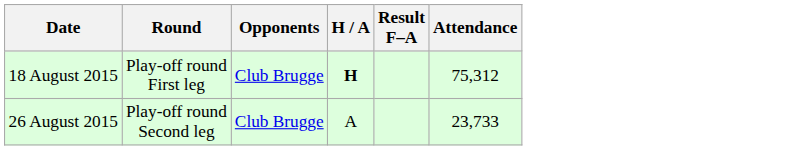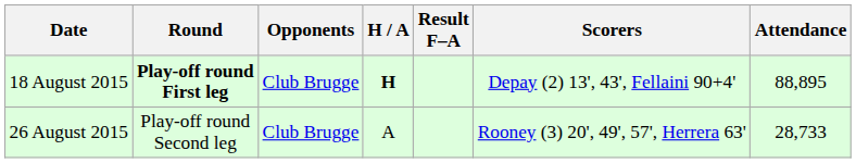 <table class="wikitable" style="text-align:center">
 <tr>
 <th>Date</th>
 <th>Round</th>
 <th>Opponents</th>
 <th>H / A</th>
 <th>Result<br>F–A</th>
+<th>Scorers</th>
 <th>Attendance</th>
 </tr>
 <tr bgcolor=#ddffdd>
 <td>18 August 2015</td>
-<td>Play-off round<br>First leg</td>
+<td><strong>Play-off round<br>First leg</strong></td>
 <td><a href='#'>Club Brugge</a></td>
 <td><strong>H</strong></td>
 <td></td>
-<td>75,312</td>
+<td><a href='#'>Depay</a> (2) 13', 43', <a href='#'>Fellaini</a> 90+4'</td>
+<td>88,895</td>
 </tr>
 <tr bgcolor=#ddffdd>
 <td>26 August 2015</td>
 <td>Play-off round<br>Second leg</td>
 <td><a href='#'>Club Brugge</a></td>
 <td>A</td>
 <td></td>
-<td>23,733</td>
+<td><a href='#'>Rooney</a> (3) 20', 49', 57', <a href='#'>Herrera</a> 63'</td>
+<td>28,733</td>
 </tr>
 </table>
